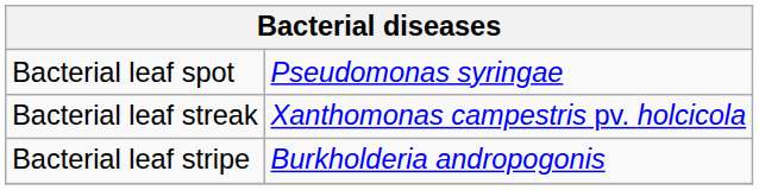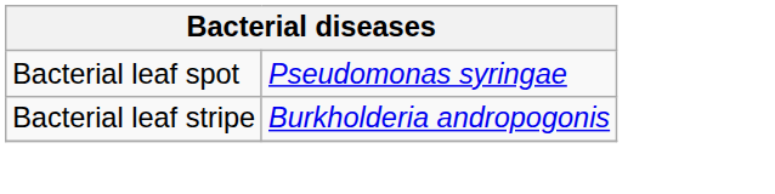 <table class="wikitable" style="clear">
 <tr>
 <th colspan=2><strong>Bacterial diseases</strong><br></th>
 </tr>
 <tr>
 <td>Bacterial leaf spot</td>
 <td><em><a href='#'>Pseudomonas syringae</a></em></td>
 </tr>
 <tr>
-<td>Bacterial leaf streak</td>
-<td><a href='#'><em>Xanthomonas campestris</em> pv. <em>holcicola</em></a></td>
-</tr>
-<tr>
 <td>Bacterial leaf stripe</td>
 <td><em><a href='#'>Burkholderia andropogonis</a></em></td>
 </tr>
 <tr>
 </tr>
 </table>
